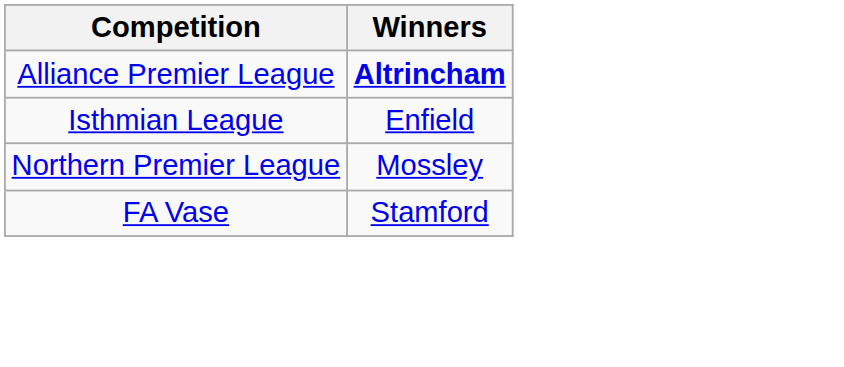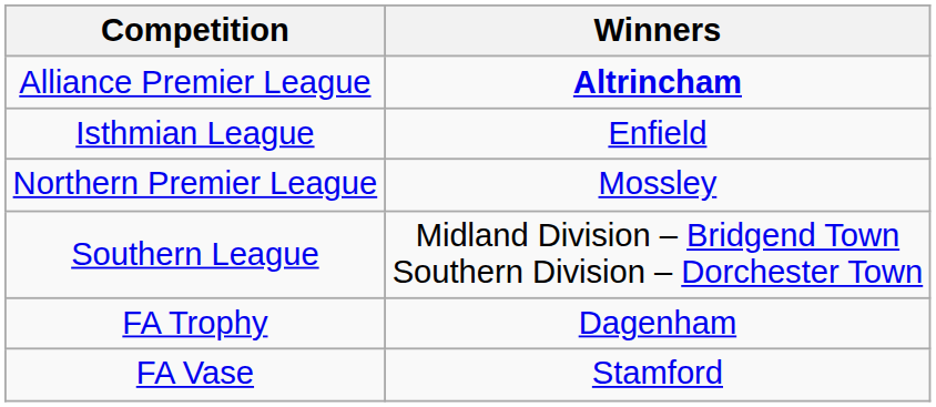 <table class="wikitable" style="text-align:center;">
 <tr>
 <th>Competition</th>
 <th>Winners</th>
 </tr>
 <tr>
 <td><a href='#'>Alliance Premier League</a></td>
 <td><strong><a href='#'>Altrincham</a></strong></td>
 </tr>
 <tr>
 <td><a href='#'>Isthmian League</a></td>
 <td><a href='#'>Enfield</a></td>
 </tr>
 <tr>
 <td><a href='#'>Northern Premier League</a></td>
 <td><a href='#'>Mossley</a></td>
 </tr>
 <tr>
+<td><a href='#'>Southern League</a></td>
+<td>Midland Division – <a href='#'>Bridgend Town</a><br>Southern Division – <a href='#'>Dorchester Town</a></td>
+</tr>
+<tr>
+<td><a href='#'>FA Trophy</a></td>
+<td><a href='#'>Dagenham</a></td>
+</tr>
+<tr>
 <td><a href='#'>FA Vase</a></td>
 <td><a href='#'>Stamford</a></td>
 </tr>
 </table>
